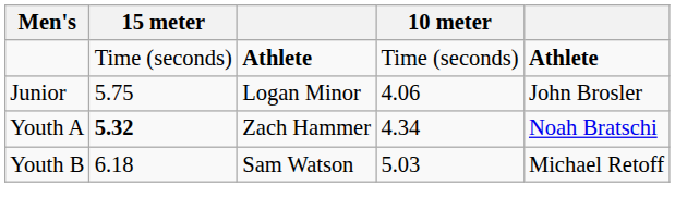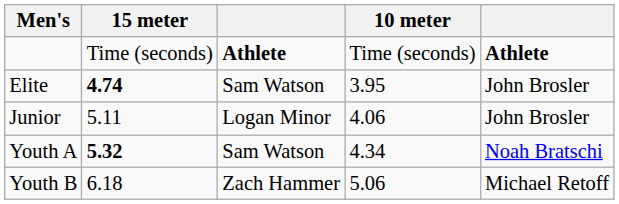 <table class="wikitable">
 <tr>
 <th>Men's</th>
 <th>15 meter</th>
 <th></th>
 <th>10 meter</th>
 <th></th>
 </tr>
 <tr>
 <td></td>
 <td>Time (seconds)</td>
 <td><strong>Athlete</strong></td>
 <td>Time (seconds)</td>
 <td><strong>Athlete</strong></td>
 </tr>
 <tr>
+<td>Elite</td>
+<td><strong>4.74</strong></td>
+<td>Sam Watson</td>
+<td>3.95</td>
+<td>John Brosler</td>
+</tr>
+<tr>
 <td>Junior</td>
-<td>5.75</td>
+<td>5.11</td>
 <td>Logan Minor </td>
 <td>4.06</td>
 <td>John Brosler</td>
 </tr>
 <tr>
 <td>Youth A</td>
 <td><strong>5.32</strong></td>
-<td>Zach Hammer </td>
+<td>Sam Watson</td>
 <td>4.34</td>
 <td><a href='#'>Noah Bratschi</a></td>
 </tr>
 <tr>
 <td>Youth B</td>
 <td>6.18</td>
-<td>Sam Watson</td>
-<td>5.03</td>
+<td>Zach Hammer </td>
+<td>5.06</td>
 <td>Michael Retoff</td>
 </tr>
 </table>
